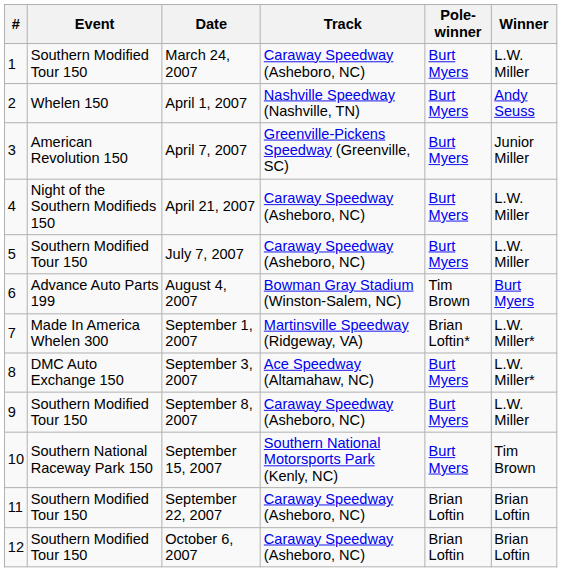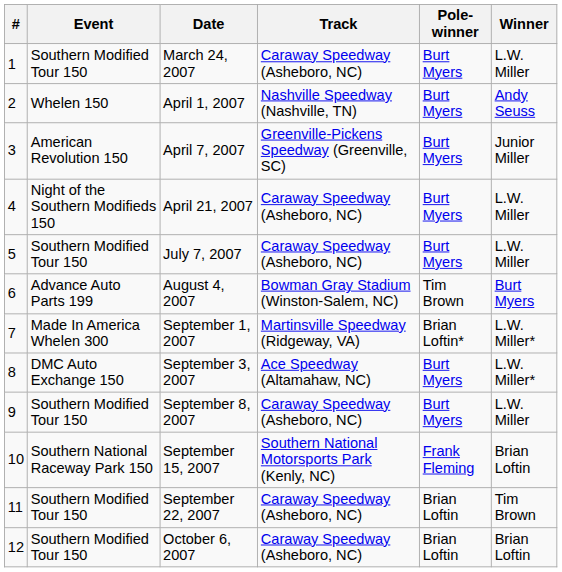 <table class="wikitable">
 <tr>
 <th>#</th>
 <th>Event</th>
 <th>Date</th>
 <th>Track</th>
 <th>Pole-winner</th>
 <th>Winner</th>
 </tr>
 <tr>
 <td>1</td>
 <td>Southern Modified Tour 150</td>
 <td>March 24, 2007</td>
 <td><a href='#'>Caraway Speedway</a> (Asheboro, NC)</td>
 <td><a href='#'>Burt Myers</a></td>
 <td>L.W. Miller</td>
 </tr>
 <tr>
 <td>2</td>
 <td>Whelen 150</td>
 <td>April 1, 2007</td>
 <td><a href='#'>Nashville Speedway</a> (Nashville, TN)</td>
 <td><a href='#'>Burt Myers</a></td>
 <td><a href='#'>Andy Seuss</a></td>
 </tr>
 <tr>
 <td>3</td>
 <td>American Revolution 150</td>
 <td>April 7, 2007</td>
 <td><a href='#'>Greenville-Pickens Speedway</a> (Greenville, SC)</td>
 <td><a href='#'>Burt Myers</a></td>
 <td>Junior Miller</td>
 </tr>
 <tr>
 <td>4</td>
 <td>Night of the Southern Modifieds 150</td>
 <td>April 21, 2007</td>
 <td><a href='#'>Caraway Speedway</a> (Asheboro, NC)</td>
 <td><a href='#'>Burt Myers</a></td>
 <td>L.W. Miller</td>
 </tr>
 <tr>
 <td>5</td>
 <td>Southern Modified Tour 150</td>
 <td>July 7, 2007</td>
 <td><a href='#'>Caraway Speedway</a> (Asheboro, NC)</td>
 <td><a href='#'>Burt Myers</a></td>
 <td>L.W. Miller</td>
 </tr>
 <tr>
 <td>6</td>
 <td>Advance Auto Parts 199</td>
 <td>August 4, 2007</td>
 <td><a href='#'>Bowman Gray Stadium</a> (Winston-Salem, NC)</td>
 <td>Tim Brown</td>
 <td><a href='#'>Burt Myers</a></td>
 </tr>
 <tr>
 <td>7</td>
 <td>Made In America Whelen 300</td>
 <td>September 1, 2007</td>
 <td><a href='#'>Martinsville Speedway</a> (Ridgeway, VA)</td>
 <td>Brian Loftin*</td>
 <td>L.W. Miller*</td>
 </tr>
 <tr>
 <td>8</td>
 <td>DMC Auto Exchange 150</td>
 <td>September 3, 2007</td>
 <td><a href='#'>Ace Speedway</a> (Altamahaw, NC)</td>
 <td><a href='#'>Burt Myers</a></td>
 <td>L.W. Miller*</td>
 </tr>
 <tr>
 <td>9</td>
 <td>Southern Modified Tour 150</td>
 <td>September 8, 2007</td>
 <td><a href='#'>Caraway Speedway</a> (Asheboro, NC)</td>
 <td><a href='#'>Burt Myers</a></td>
 <td>L.W. Miller</td>
 </tr>
 <tr>
 <td>10</td>
 <td>Southern National Raceway Park 150</td>
 <td>September 15, 2007</td>
 <td><a href='#'>Southern National Motorsports Park</a> (Kenly, NC)</td>
-<td><a href='#'>Burt Myers</a></td>
-<td>Tim Brown</td>
+<td><a href='#'>Frank Fleming</a></td>
+<td>Brian Loftin</td>
 </tr>
 <tr>
 <td>11</td>
 <td>Southern Modified Tour 150</td>
 <td>September 22, 2007</td>
 <td><a href='#'>Caraway Speedway</a> (Asheboro, NC)</td>
 <td>Brian Loftin</td>
-<td>Brian Loftin</td>
+<td>Tim Brown</td>
 </tr>
 <tr>
 <td>12</td>
 <td>Southern Modified Tour 150</td>
 <td>October 6, 2007</td>
 <td><a href='#'>Caraway Speedway</a> (Asheboro, NC)</td>
 <td>Brian Loftin</td>
 <td>Brian Loftin</td>
 </tr>
 </table>
